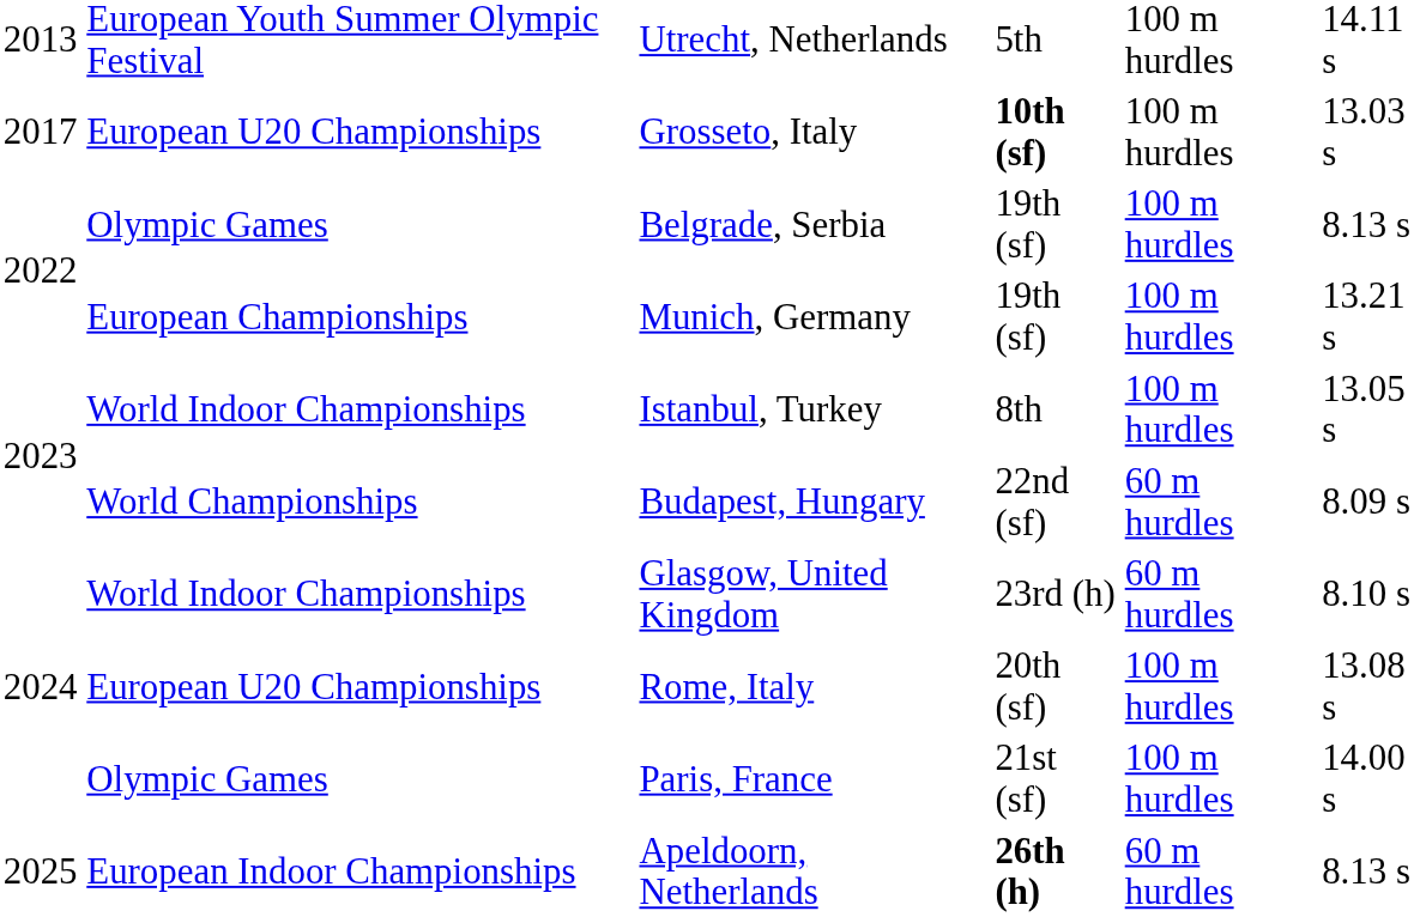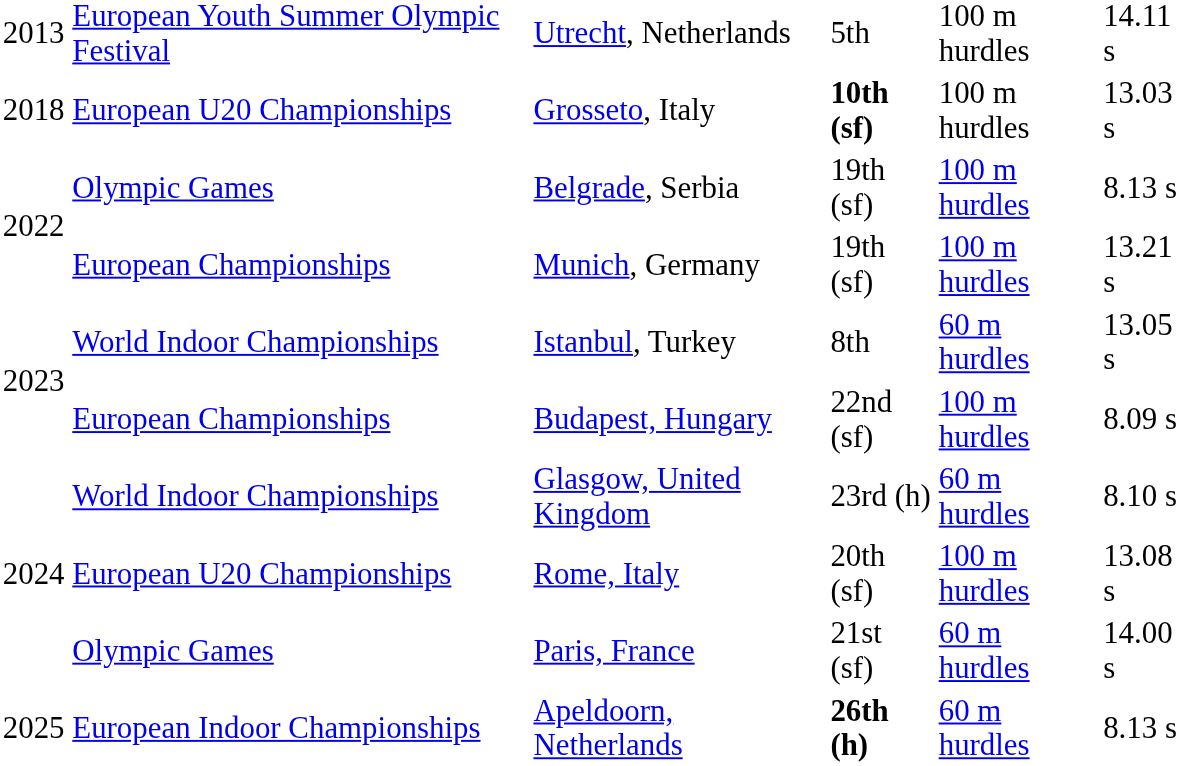 <table>
 <tr>
 <td>2013</td>
 <td><a href='#'>European Youth Summer Olympic Festival</a></td>
 <td><a href='#'>Utrecht</a>, Netherlands</td>
 <td>5th</td>
 <td>100 m hurdles</td>
 <td>14.11 s</td>
 <td></td>
 </tr>
 <tr>
-<td>2017</td>
+<td>2018</td>
 <td><a href='#'>European U20 Championships</a></td>
 <td><a href='#'>Grosseto</a>, Italy</td>
 <td><strong>10th (sf)</strong></td>
 <td>100 m hurdles</td>
 <td>13.03 s</td>
 <td></td>
 </tr>
 <tr>
 <td rowspan="2">2022</td>
 <td><a href='#'>Olympic Games</a></td>
 <td><a href='#'>Belgrade</a>, Serbia</td>
 <td>19th (sf)</td>
 <td><a href='#'>100 m hurdles</a></td>
 <td>8.13 s</td>
 <td></td>
 </tr>
 <tr>
 <td><a href='#'>European Championships</a></td>
 <td><a href='#'>Munich</a>, Germany</td>
 <td>19th (sf)</td>
 <td><a href='#'>100 m hurdles</a></td>
 <td>13.21 s</td>
 <td></td>
 </tr>
 <tr>
 <td rowspan=2>2023</td>
 <td><a href='#'>World Indoor Championships</a></td>
 <td><a href='#'>Istanbul</a>, Turkey</td>
 <td>8th</td>
-<td><a href='#'>100 m hurdles</a></td>
+<td><a href='#'>60 m hurdles</a></td>
 <td>13.05 s</td>
 <td></td>
 </tr>
 <tr>
-<td><a href='#'>World Championships</a></td>
+<td><a href='#'>European Championships</a></td>
 <td><a href='#'>Budapest, Hungary</a></td>
 <td>22nd (sf)</td>
-<td><a href='#'>60 m hurdles</a></td>
+<td><a href='#'>100 m hurdles</a></td>
 <td>8.09 s</td>
 <td></td>
 </tr>
 <tr>
 <td rowspan=3>2024</td>
 <td><a href='#'>World Indoor Championships</a></td>
 <td><a href='#'>Glasgow, United Kingdom</a></td>
 <td>23rd (h)</td>
 <td><a href='#'>60 m hurdles</a></td>
 <td>8.10 s</td>
 </tr>
 <tr>
 <td><a href='#'>European U20 Championships</a></td>
 <td><a href='#'>Rome, Italy</a></td>
 <td>20th (sf)</td>
 <td><a href='#'>100 m hurdles</a></td>
 <td>13.08 s</td>
 </tr>
 <tr>
 <td><a href='#'>Olympic Games</a></td>
 <td><a href='#'>Paris, France</a></td>
 <td>21st (sf)</td>
-<td><a href='#'>100 m hurdles</a></td>
+<td><a href='#'>60 m hurdles</a></td>
 <td>14.00 s</td>
 </tr>
 <tr>
 <td>2025</td>
 <td><a href='#'>European  Indoor Championships</a></td>
 <td><a href='#'>Apeldoorn, Netherlands</a></td>
 <td><strong>26th (h)</strong></td>
 <td><a href='#'>60 m hurdles</a></td>
 <td>8.13 s</td>
 </tr>
 </table>
